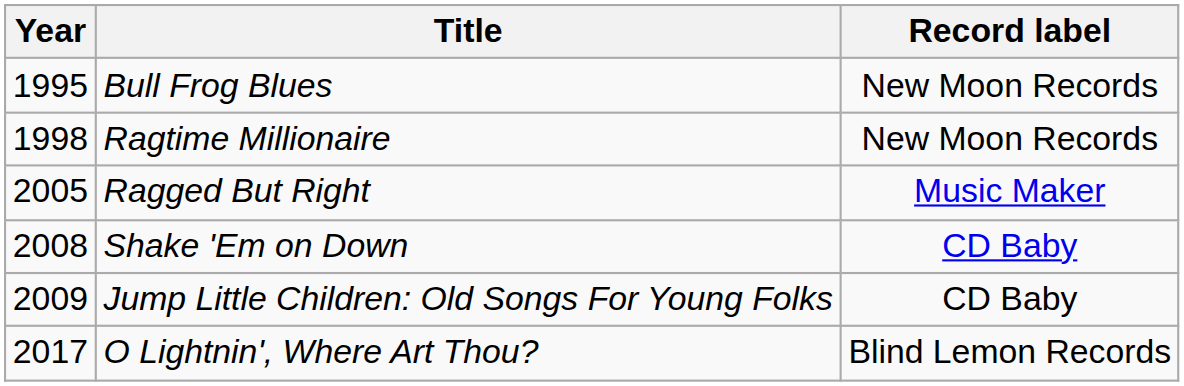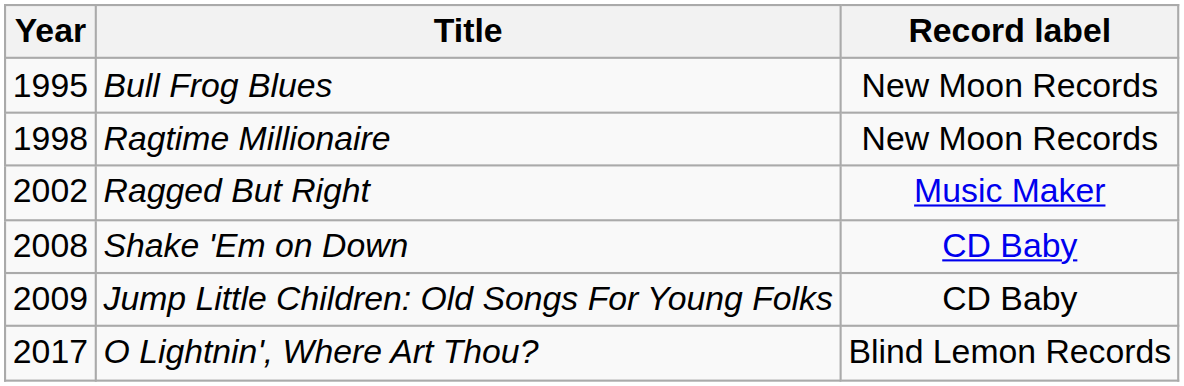 <table class="wikitable sortable">
 <tr>
 <th>Year</th>
 <th>Title</th>
 <th>Record label</th>
 </tr>
 <tr>
 <td>1995</td>
 <td><em>Bull Frog Blues</em></td>
 <td style="text-align:center;">New Moon Records</td>
 </tr>
 <tr>
 <td>1998</td>
 <td><em>Ragtime Millionaire</em></td>
 <td style="text-align:center;">New Moon Records</td>
 </tr>
 <tr>
-<td>2005</td>
+<td>2002</td>
 <td><em>Ragged But Right</em></td>
 <td style="text-align:center;"><a href='#'>Music Maker</a></td>
 </tr>
 <tr>
 <td>2008</td>
 <td><em>Shake 'Em on Down</em></td>
 <td style="text-align:center;"><a href='#'>CD Baby</a></td>
 </tr>
 <tr>
 <td>2009</td>
 <td><em>Jump Little Children: Old Songs For Young Folks</em></td>
 <td style="text-align:center;">CD Baby</td>
 </tr>
 <tr>
 <td>2017</td>
 <td><em>O Lightnin', Where Art Thou?</em></td>
 <td style="text-align:center;">Blind Lemon Records</td>
 </tr>
 </table>
